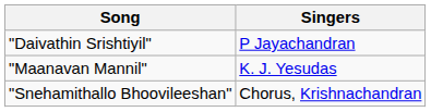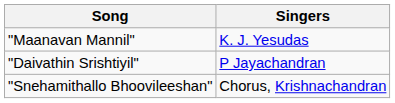 <table class="wikitable" style="font-size:95%;">
 <tr>
 <th>Song</th>
 <th>Singers</th>
 </tr>
 <tr>
+<td>"Maanavan Mannil"</td>
+<td><a href='#'>K. J. Yesudas</a></td>
+</tr>
+<tr>
 <td>"Daivathin Srishtiyil"</td>
 <td><a href='#'>P Jayachandran</a></td>
-</tr>
-<tr>
-<td>"Maanavan Mannil"</td>
-<td><a href='#'>K. J. Yesudas</a></td>
 </tr>
 <tr>
 <td>"Snehamithallo Bhoovileeshan"</td>
 <td>Chorus, <a href='#'>Krishnachandran</a></td>
 </tr>
 </table>
